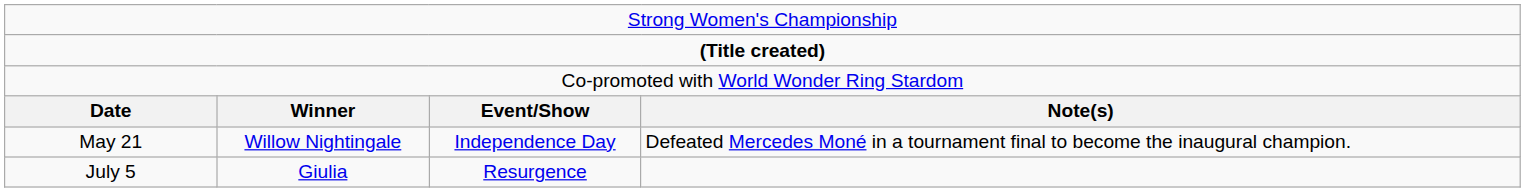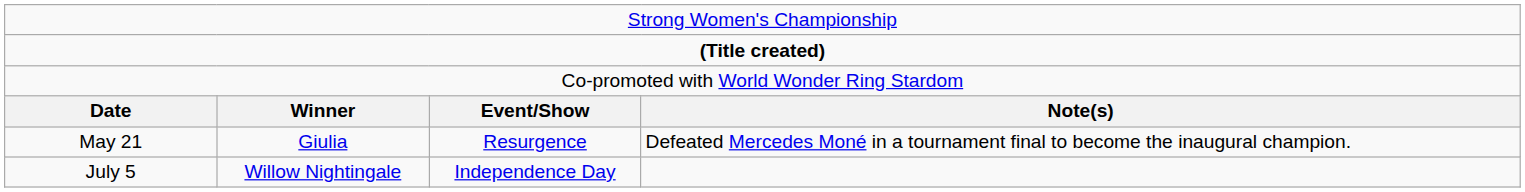 <table class="wikitable" style="text-align:center; width:100%;">
 <tr>
 <td colspan="5" style="text-align: center;"><a href='#'>Strong Women's Championship</a></td>
 </tr>
 <tr>
 <td colspan="5" style="text-align: center;"><strong>(Title created)</strong></td>
 </tr>
 <tr>
 <td colspan=4>Co-promoted with <a href='#'>World Wonder Ring Stardom</a></td>
 </tr>
 <tr>
 <th width=14%>Date</th>
 <th width=14%>Winner</th>
 <th width=14%>Event/Show</th>
 <th width=58%>Note(s)</th>
 </tr>
 <tr>
 <td>May 21</td>
-<td><a href='#'>Willow Nightingale</a></td>
-<td><a href='#'>Independence Day</a><br></td>
+<td><a href='#'>Giulia</a></td>
+<td><a href='#'>Resurgence</a></td>
 <td align=left>Defeated <a href='#'>Mercedes Moné</a> in a tournament final to become the inaugural champion.</td>
 </tr>
 <tr>
 <td>July 5</td>
-<td><a href='#'>Giulia</a></td>
-<td><a href='#'>Resurgence</a></td>
+<td><a href='#'>Willow Nightingale</a></td>
+<td><a href='#'>Independence Day</a><br></td>
 <td></td>
 </tr>
 </table>
